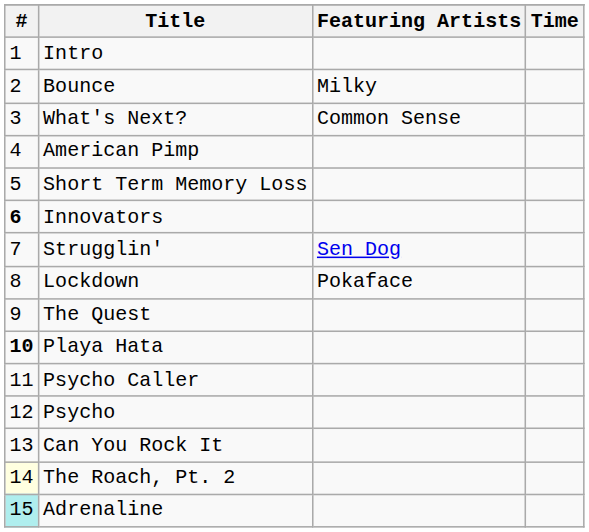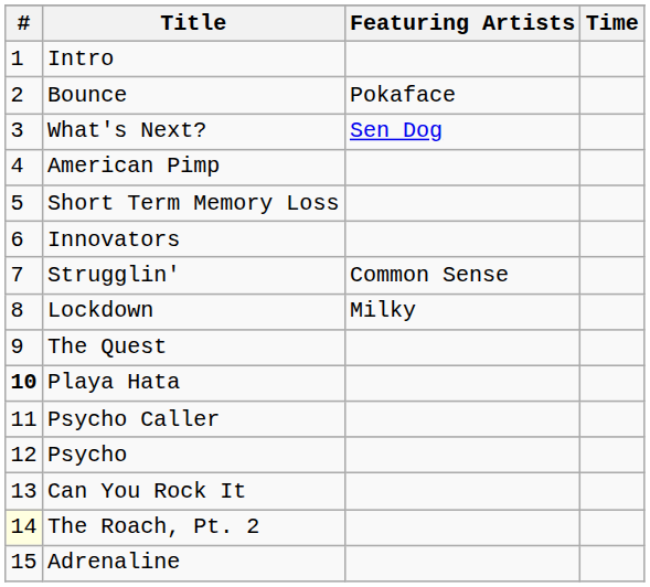 <table class="wikitable">
 <tr>
 </tr>
 <tr>
 <th align="center">#</th>
 <th align="center">Title</th>
 <th align="center">Featuring Artists</th>
 <th align="center">Time</th>
 </tr>
 <tr>
 <td>1</td>
 <td>Intro</td>
 <td></td>
 <td></td>
 </tr>
 <tr>
 <td>2</td>
 <td>Bounce</td>
-<td>Milky</td>
+<td>Pokaface</td>
 <td></td>
 </tr>
 <tr>
 <td>3</td>
 <td>What's Next?</td>
-<td>Common Sense</td>
+<td><a href='#'>Sen Dog</a></td>
 <td></td>
 </tr>
 <tr>
 <td>4</td>
 <td>American Pimp</td>
 <td></td>
 <td></td>
 </tr>
 <tr>
 <td>5</td>
 <td>Short Term Memory Loss</td>
 <td></td>
 <td></td>
 </tr>
 <tr>
-<td><strong>6</strong></td>
+<td>6</td>
 <td>Innovators</td>
 <td></td>
 <td></td>
 </tr>
 <tr>
 <td>7</td>
 <td>Strugglin'</td>
-<td><a href='#'>Sen Dog</a></td>
+<td>Common Sense</td>
 <td></td>
 </tr>
 <tr>
 <td>8</td>
 <td>Lockdown</td>
-<td>Pokaface</td>
+<td>Milky</td>
 <td></td>
 </tr>
 <tr>
 <td>9</td>
 <td>The Quest</td>
 <td></td>
 <td></td>
 </tr>
 <tr>
 <td><strong>10</strong></td>
 <td>Playa Hata</td>
 <td></td>
 <td></td>
 </tr>
 <tr>
 <td>11</td>
 <td>Psycho Caller</td>
 <td></td>
 <td></td>
 </tr>
 <tr>
 <td>12</td>
 <td>Psycho</td>
 <td></td>
 <td></td>
 </tr>
 <tr>
 <td>13</td>
 <td>Can You Rock It</td>
 <td></td>
 <td></td>
 </tr>
 <tr>
 <td style="background: lightyellow;">14</td>
 <td>The Roach, Pt. 2</td>
 <td></td>
 <td></td>
 </tr>
 <tr>
-<td style="background: paleturquoise;">15</td>
+<td>15</td>
 <td>Adrenaline</td>
 <td></td>
 <td></td>
 </tr>
 </table>
